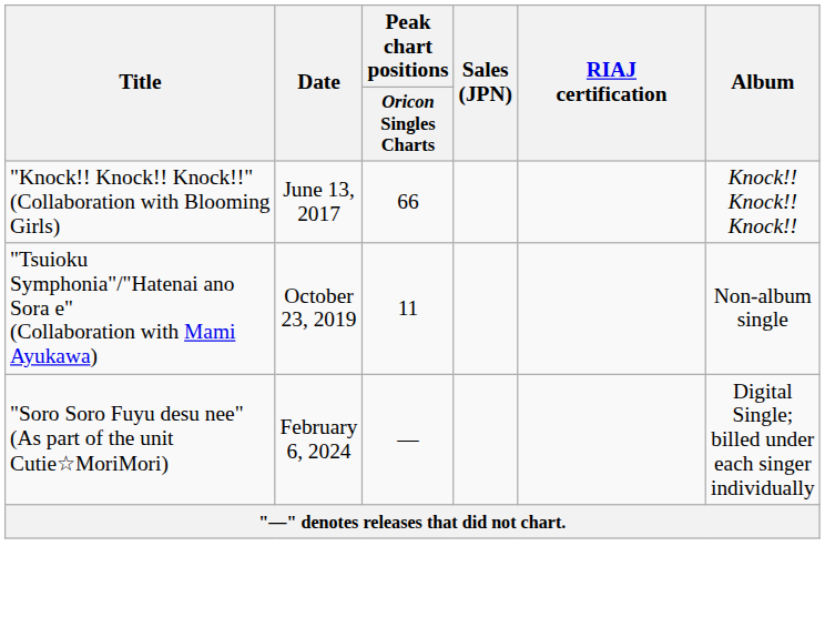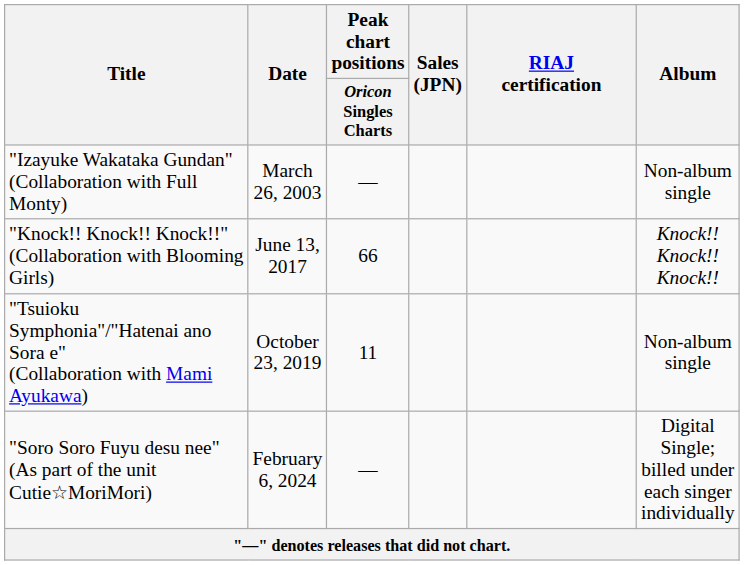 <table class="wikitable plainrowheaders" style="text-align:center;">
 <tr>
 <th scope="col" rowspan="2" style="width:16em;">Title</th>
 <th scope="col" rowspan="2">Date</th>
 <th scope="col" colspan="1">Peak chart positions</th>
 <th scope="col" rowspan="2">Sales (JPN)</th>
 <th scope="col" rowspan="2" style="width:12em;"><a href='#'>RIAJ</a><br>certification</th>
 <th scope="col" rowspan="2">Album</th>
 </tr>
 <tr>
 <th style="width:3em;font-size:85%"><em>Oricon</em> Singles Charts<br></th>
+</tr>
+<tr>
+<td align="left">"Izayuke Wakataka Gundan"<br>(Collaboration with Full Monty)</td>
+<td>March 26, 2003</td>
+<td>—</td>
+<td></td>
+<td></td>
+<td>Non-album single</td>
 </tr>
 <tr>
 <td align="left">"Knock!! Knock!! Knock!!"<br>(Collaboration with Blooming Girls)</td>
 <td>June 13, 2017</td>
 <td>66</td>
 <td></td>
 <td></td>
 <td><em>Knock!! Knock!! Knock!!</em></td>
 </tr>
 <tr>
 <td align="left">"Tsuioku Symphonia"/"Hatenai ano Sora e"<br>(Collaboration with <a href='#'>Mami Ayukawa</a>)</td>
 <td>October 23, 2019</td>
 <td>11</td>
 <td></td>
 <td></td>
 <td>Non-album single</td>
 </tr>
 <tr>
 <td align="left">"Soro Soro Fuyu desu nee"<br>(As part of the unit Cutie☆MoriMori)</td>
 <td>February 6, 2024</td>
 <td>—</td>
 <td></td>
 <td></td>
 <td>Digital Single; billed under each singer individually</td>
 </tr>
 <tr>
 <th colspan="6"><small>"—" denotes releases that did not chart.</small></th>
 </tr>
 </table>
